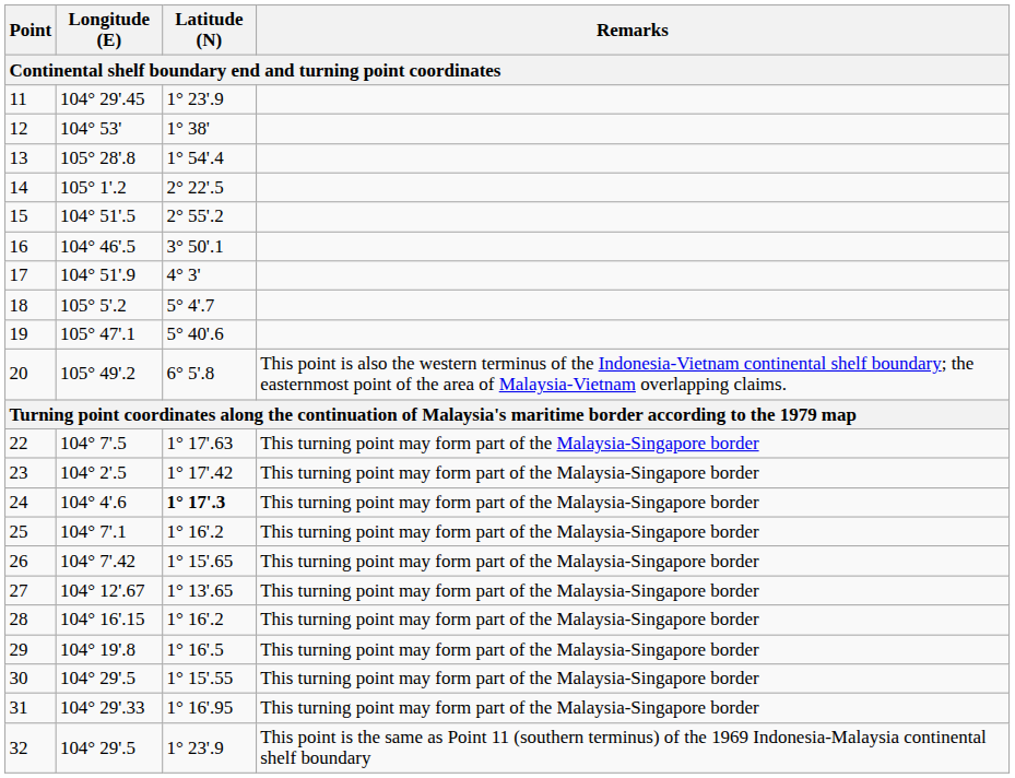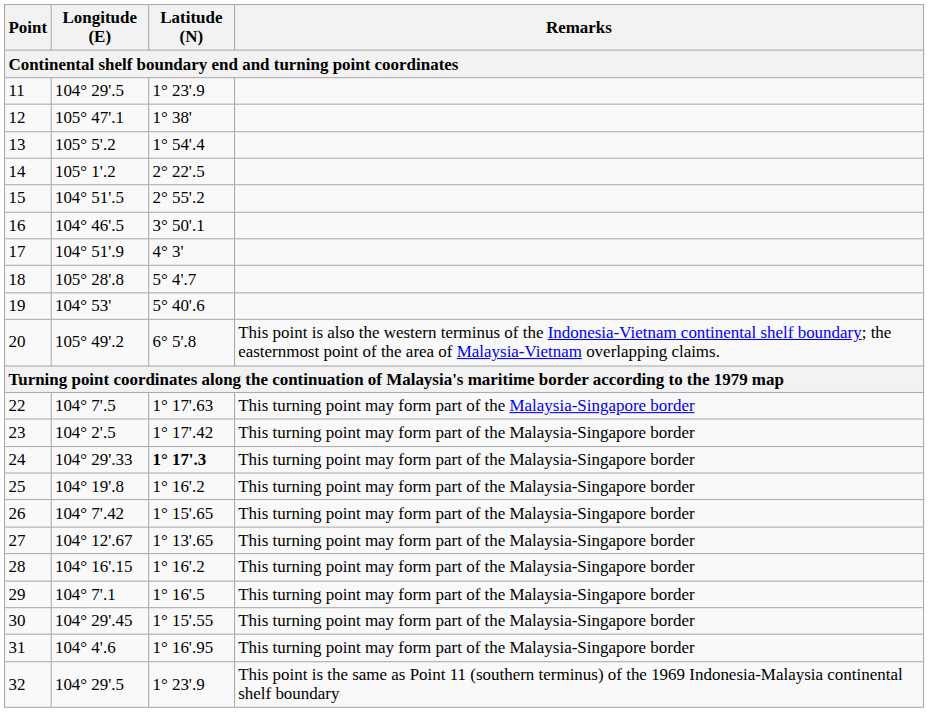 <table class="wikitable">
 <tr>
 <th>Point</th>
 <th>Longitude (E)</th>
 <th>Latitude (N)</th>
 <th>Remarks</th>
 </tr>
 <tr>
 <th colspan="5" style="text-align:left">Continental shelf boundary end and turning point coordinates</th>
 </tr>
 <tr>
 <td>11</td>
-<td>104° 29'.45</td>
+<td>104° 29'.5</td>
 <td>1° 23'.9</td>
 <td></td>
 </tr>
 <tr>
 <td>12</td>
-<td>104° 53'</td>
+<td>105° 47'.1</td>
 <td>1° 38'</td>
 <td></td>
 </tr>
 <tr>
 <td>13</td>
-<td>105° 28'.8</td>
+<td>105° 5'.2</td>
 <td>1° 54'.4</td>
 <td></td>
 </tr>
 <tr>
 <td>14</td>
 <td>105° 1'.2</td>
 <td>2° 22'.5</td>
 <td></td>
 </tr>
 <tr>
 <td>15</td>
 <td>104° 51'.5</td>
 <td>2° 55'.2</td>
 <td></td>
 </tr>
 <tr>
 <td>16</td>
 <td>104° 46'.5</td>
 <td>3° 50'.1</td>
 <td></td>
 </tr>
 <tr>
 <td>17</td>
 <td>104° 51'.9</td>
 <td>4° 3'</td>
 <td></td>
 </tr>
 <tr>
 <td>18</td>
-<td>105° 5'.2</td>
+<td>105° 28'.8</td>
 <td>5° 4'.7</td>
 <td></td>
 </tr>
 <tr>
 <td>19</td>
-<td>105° 47'.1</td>
+<td>104° 53'</td>
 <td>5° 40'.6</td>
 <td></td>
 </tr>
 <tr>
 <td>20</td>
 <td>105° 49'.2</td>
 <td>6° 5'.8</td>
 <td>This point is also the western terminus of the <a href='#'>Indonesia-Vietnam continental shelf boundary</a>; the easternmost point of the area of <a href='#'>Malaysia-Vietnam</a> overlapping claims.</td>
 </tr>
 <tr>
 <th colspan="5" style="text-align:left">Turning point coordinates along the continuation of Malaysia's maritime border according to the 1979 map</th>
 </tr>
 <tr>
 <td>22</td>
 <td>104° 7'.5</td>
 <td>1° 17'.63</td>
 <td>This turning point may form part of the <a href='#'>Malaysia-Singapore border</a></td>
 </tr>
 <tr>
 <td>23</td>
 <td>104° 2'.5</td>
 <td>1° 17'.42</td>
 <td>This turning point may form part of the Malaysia-Singapore border</td>
 </tr>
 <tr>
 <td>24</td>
-<td>104° 4'.6</td>
+<td>104° 29'.33</td>
 <td><strong>1° 17'.3</strong></td>
 <td>This turning point may form part of the Malaysia-Singapore border</td>
 </tr>
 <tr>
 <td>25</td>
-<td>104° 7'.1</td>
+<td>104° 19'.8</td>
 <td>1° 16'.2</td>
 <td>This turning point may form part of the Malaysia-Singapore border</td>
 </tr>
 <tr>
 <td>26</td>
 <td>104° 7'.42</td>
 <td>1° 15'.65</td>
 <td>This turning point may form part of the Malaysia-Singapore border</td>
 </tr>
 <tr>
 <td>27</td>
 <td>104° 12'.67</td>
 <td>1° 13'.65</td>
 <td>This turning point may form part of the Malaysia-Singapore border</td>
 </tr>
 <tr>
 <td>28</td>
 <td>104° 16'.15</td>
 <td>1° 16'.2</td>
 <td>This turning point may form part of the Malaysia-Singapore border</td>
 </tr>
 <tr>
 <td>29</td>
-<td>104° 19'.8</td>
+<td>104° 7'.1</td>
 <td>1° 16'.5</td>
 <td>This turning point may form part of the Malaysia-Singapore border</td>
 </tr>
 <tr>
 <td>30</td>
-<td>104° 29'.5</td>
+<td>104° 29'.45</td>
 <td>1° 15'.55</td>
 <td>This turning point may form part of the Malaysia-Singapore border</td>
 </tr>
 <tr>
 <td>31</td>
-<td>104° 29'.33</td>
+<td>104° 4'.6</td>
 <td>1° 16'.95</td>
 <td>This turning point may form part of the Malaysia-Singapore border</td>
 </tr>
 <tr>
 <td>32</td>
 <td>104° 29'.5</td>
 <td>1° 23'.9</td>
 <td>This point is the same as Point 11 (southern terminus) of the 1969 Indonesia-Malaysia continental shelf boundary</td>
 </tr>
 </table>
